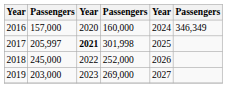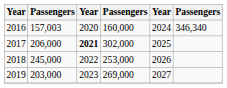 <table class="wikitable" style="font-size: 95%">
 <tr>
 <th>Year</th>
 <th>Passengers</th>
 <th>Year</th>
 <th>Passengers</th>
 <th>Year</th>
 <th>Passengers</th>
 </tr>
 <tr>
 <td>2016</td>
-<td>157,000</td>
+<td>157,003</td>
 <td>2020</td>
 <td>160,000</td>
 <td>2024</td>
-<td>346,349 </td>
+<td>346,340 </td>
 </tr>
 <tr>
 <td>2017</td>
-<td>205,997</td>
+<td>206,000</td>
 <td><strong>2021</strong></td>
-<td>301,998</td>
+<td>302,000</td>
 <td>2025</td>
 <td></td>
 </tr>
 <tr>
 <td>2018</td>
 <td>245,000</td>
 <td>2022</td>
-<td>252,000</td>
+<td>253,000</td>
 <td>2026</td>
 <td></td>
 </tr>
 <tr>
 <td>2019</td>
 <td>203,000</td>
 <td>2023</td>
 <td>269,000</td>
 <td>2027</td>
 <td></td>
 </tr>
 <tr>
 </tr>
 </table>
